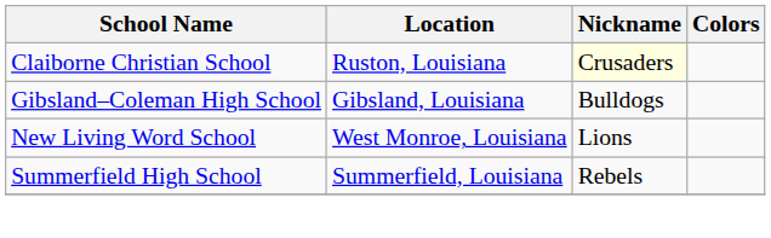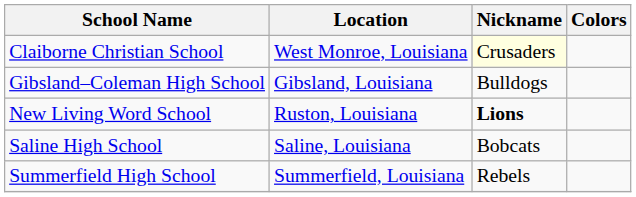 <table class="wikitable">
 <tr>
 <th>School Name</th>
 <th>Location</th>
 <th>Nickname</th>
 <th>Colors</th>
 </tr>
 <tr>
 <td><a href='#'>Claiborne Christian School</a></td>
-<td><a href='#'>Ruston, Louisiana</a></td>
+<td><a href='#'>West Monroe, Louisiana</a></td>
 <td style="background: lightyellow;">Crusaders</td>
 <td> </td>
 </tr>
 <tr>
 <td><a href='#'>Gibsland–Coleman High School</a></td>
 <td><a href='#'>Gibsland, Louisiana</a></td>
 <td>Bulldogs</td>
 <td> </td>
 </tr>
 <tr>
 <td><a href='#'>New Living Word School</a></td>
-<td><a href='#'>West Monroe, Louisiana</a></td>
-<td>Lions</td>
+<td><a href='#'>Ruston, Louisiana</a></td>
+<td><strong>Lions</strong></td>
+<td> </td>
+</tr>
+<tr>
+<td><a href='#'>Saline High School</a></td>
+<td><a href='#'>Saline, Louisiana</a></td>
+<td>Bobcats</td>
 <td> </td>
 </tr>
 <tr>
 <td><a href='#'>Summerfield High School</a></td>
 <td><a href='#'>Summerfield, Louisiana</a></td>
 <td>Rebels</td>
 <td> </td>
 </tr>
 <tr>
 </tr>
 </table>
